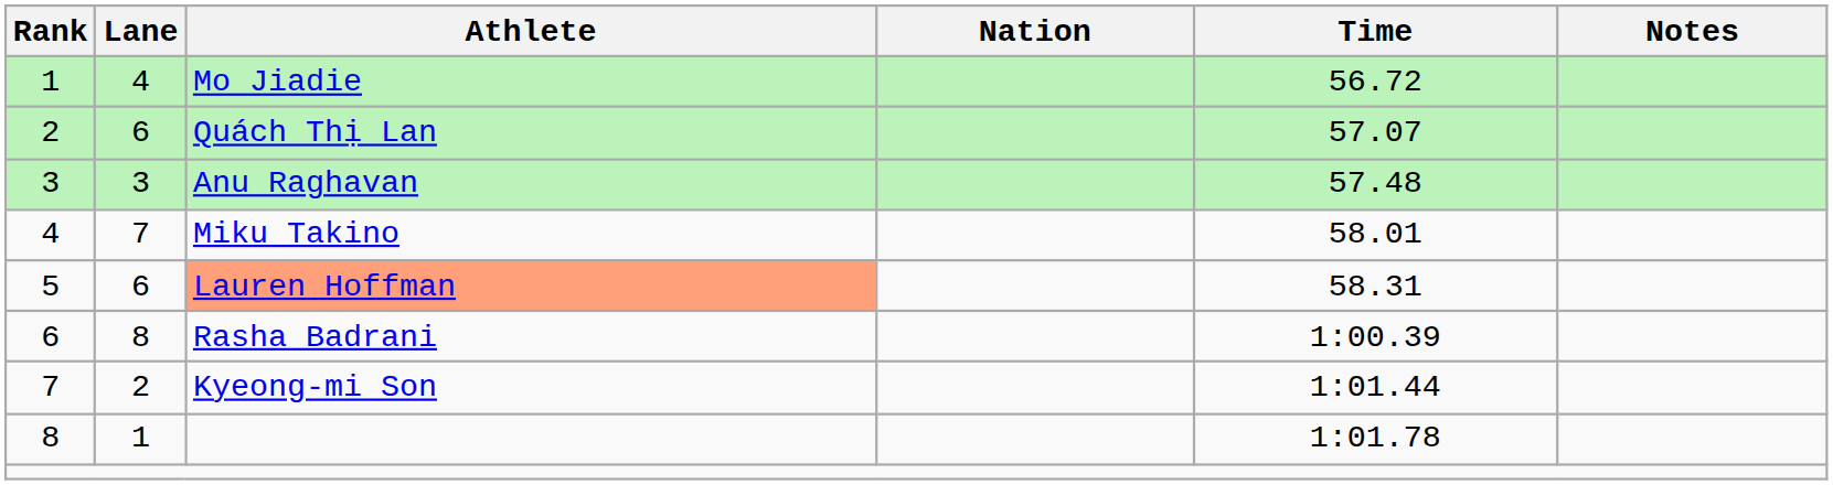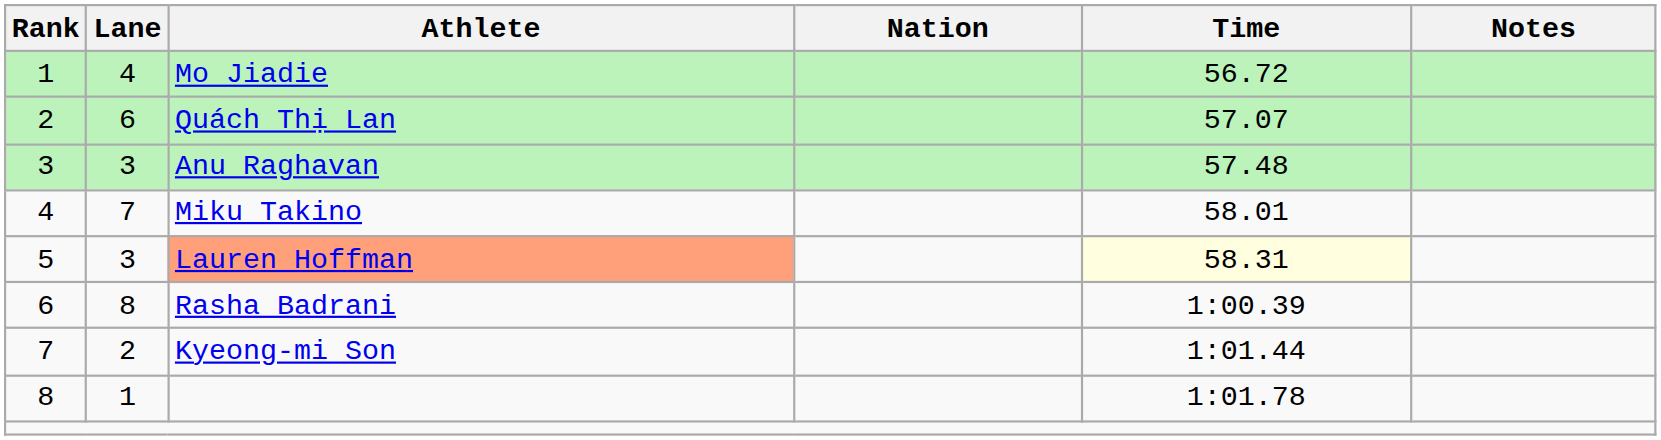 <table class="wikitable sortable" style="text-align:center;width: 60%;">
 <tr>
 <th scope="col" style="width: 10px;">Rank</th>
 <th scope="col" style="width: 10px;">Lane</th>
 <th scope="col">Athlete</th>
 <th scope="col">Nation</th>
 <th scope="col">Time</th>
 <th scope="col">Notes</th>
 </tr>
 <tr bgcolor=bbf3bb>
 <td>1</td>
 <td>4</td>
 <td align="left"><a href='#'>Mo Jiadie</a></td>
 <td align="left"></td>
 <td>56.72</td>
 <td></td>
 </tr>
 <tr bgcolor=bbf3bb>
 <td>2</td>
 <td>6</td>
 <td align="left"><a href='#'>Quách Thị Lan</a></td>
 <td align="left"></td>
 <td>57.07</td>
 <td></td>
 </tr>
 <tr bgcolor=bbf3bb>
 <td>3</td>
 <td>3</td>
 <td align="left"><a href='#'>Anu Raghavan</a></td>
 <td align="left"></td>
 <td>57.48</td>
 <td></td>
 </tr>
 <tr>
 <td>4</td>
 <td>7</td>
 <td align="left"><a href='#'>Miku Takino</a></td>
 <td align="left"></td>
 <td>58.01</td>
 <td></td>
 </tr>
 <tr>
 <td>5</td>
-<td>6</td>
+<td>3</td>
 <td align="left" style="background: lightsalmon;"><a href='#'>Lauren Hoffman</a></td>
 <td align="left"></td>
-<td>58.31</td>
+<td style="background: lightyellow;">58.31</td>
 <td></td>
 </tr>
 <tr>
 <td>6</td>
 <td>8</td>
 <td align="left"><a href='#'>Rasha Badrani</a></td>
 <td align="left"></td>
 <td>1:00.39</td>
 <td></td>
 </tr>
 <tr>
 <td>7</td>
 <td>2</td>
 <td align="left"><a href='#'>Kyeong-mi Son</a></td>
 <td align="left"></td>
 <td>1:01.44</td>
 <td></td>
 </tr>
 <tr>
 <td>8</td>
 <td>1</td>
 <td align="left"></td>
 <td align="left"></td>
 <td>1:01.78</td>
 <td></td>
 </tr>
 <tr class="sortbottom">
 <td colspan="6"></td>
 </tr>
 </table>
